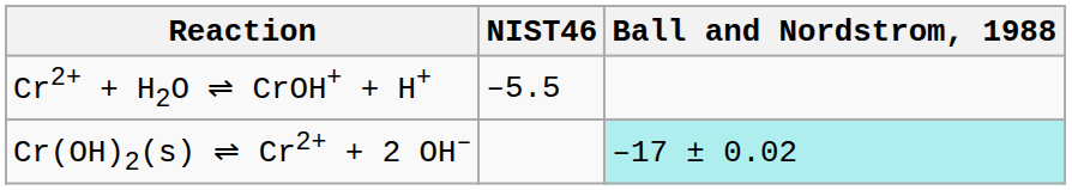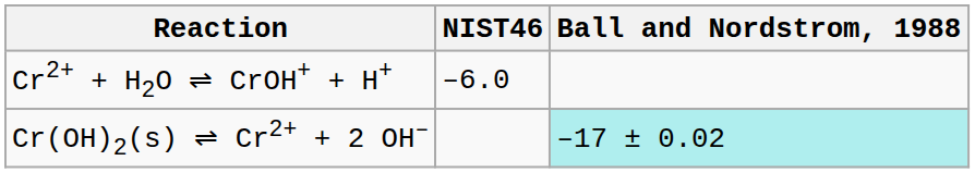 <table class="wikitable">
 <tr>
 <th>Reaction</th>
 <th>NIST46</th>
 <th>Ball and Nordstrom, 1988</th>
 </tr>
 <tr>
 <td>Cr<sup>2+</sup> + H<sub>2</sub>O ⇌ CrOH<sup>+</sup> + H<sup>+</sup></td>
-<td>–5.5</td>
+<td>–6.0</td>
 <td></td>
 </tr>
 <tr>
 <td>Cr(OH)<sub>2</sub>(s) ⇌ Cr<sup>2+</sup> + 2 OH<sup>–</sup></td>
 <td></td>
 <td style="background: paleturquoise;">–17 ± 0.02</td>
 </tr>
 </table>
